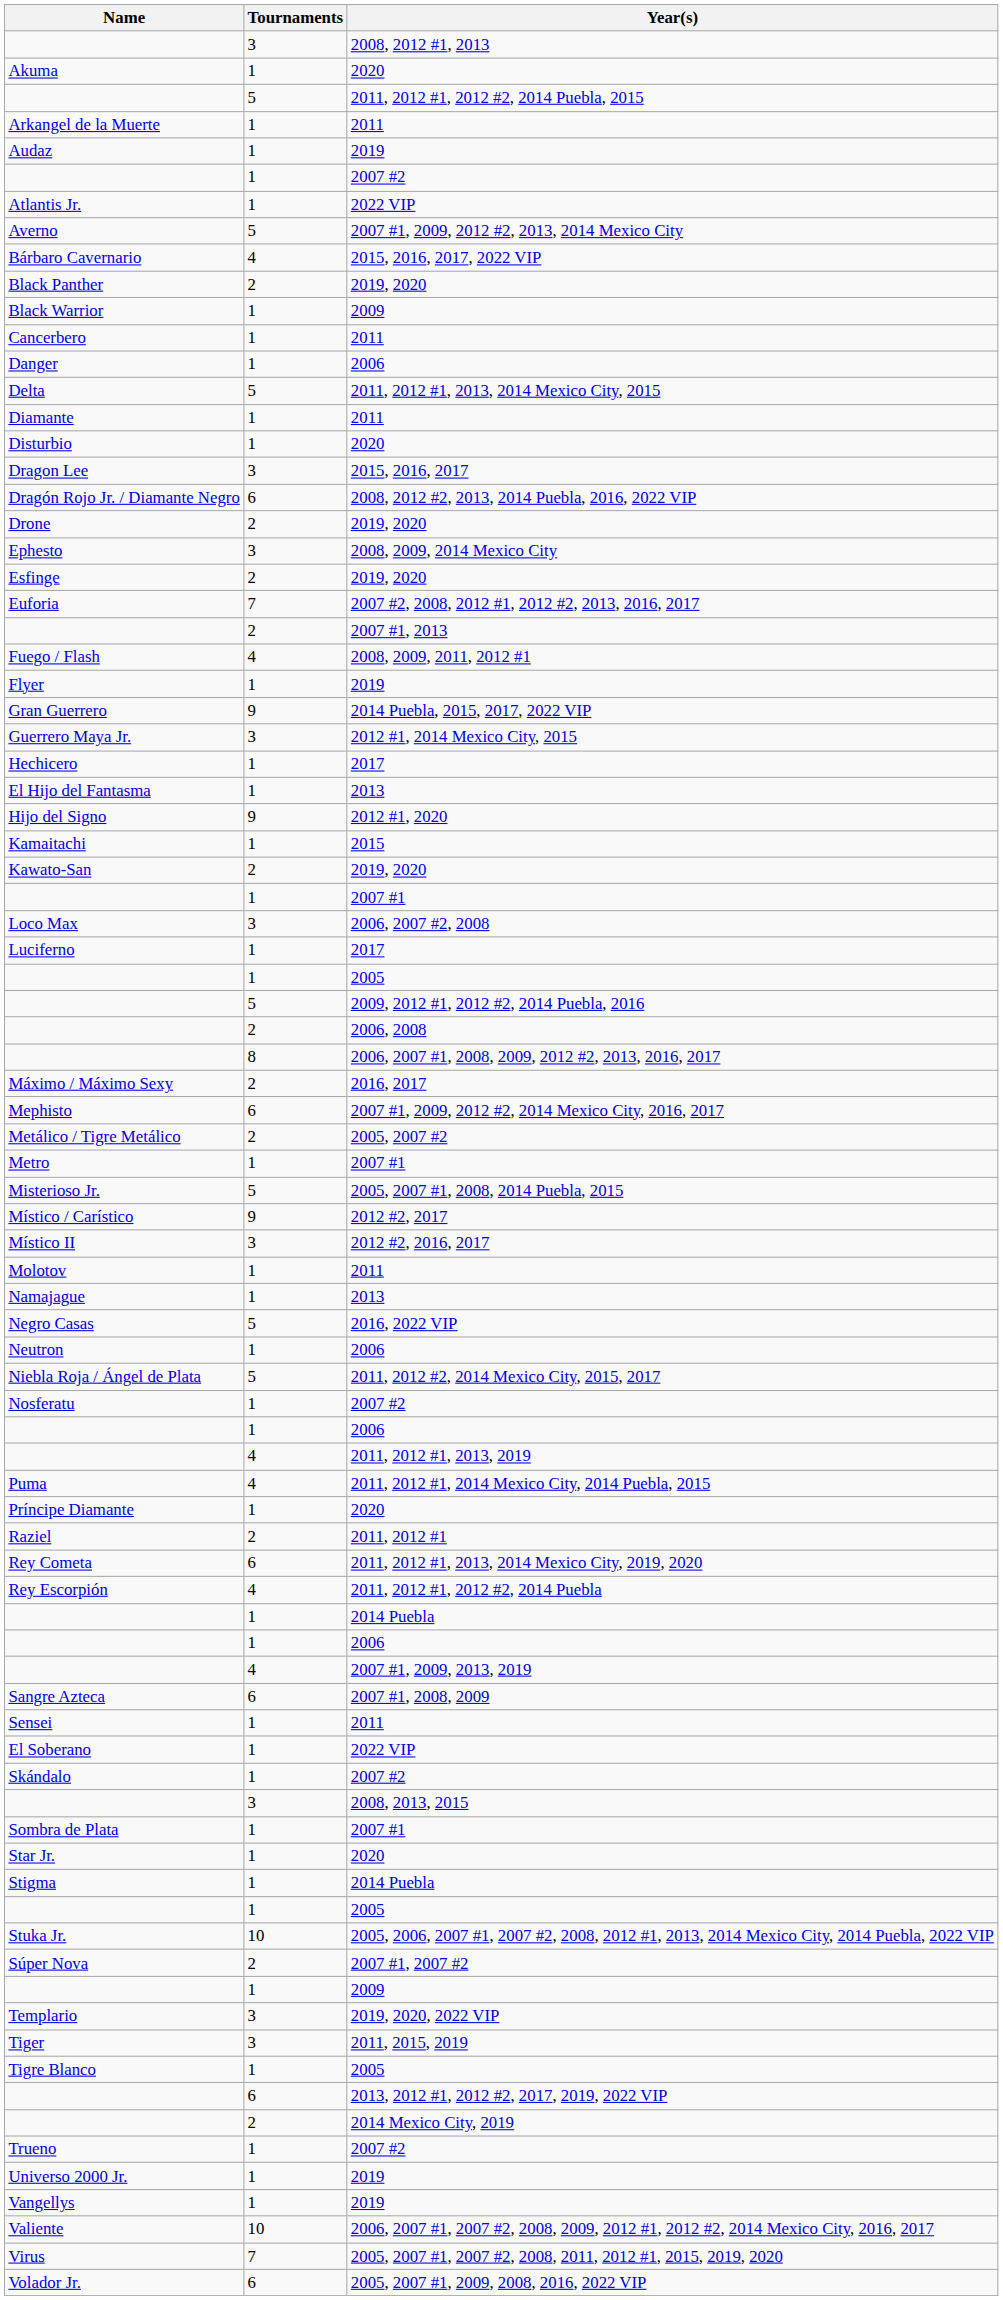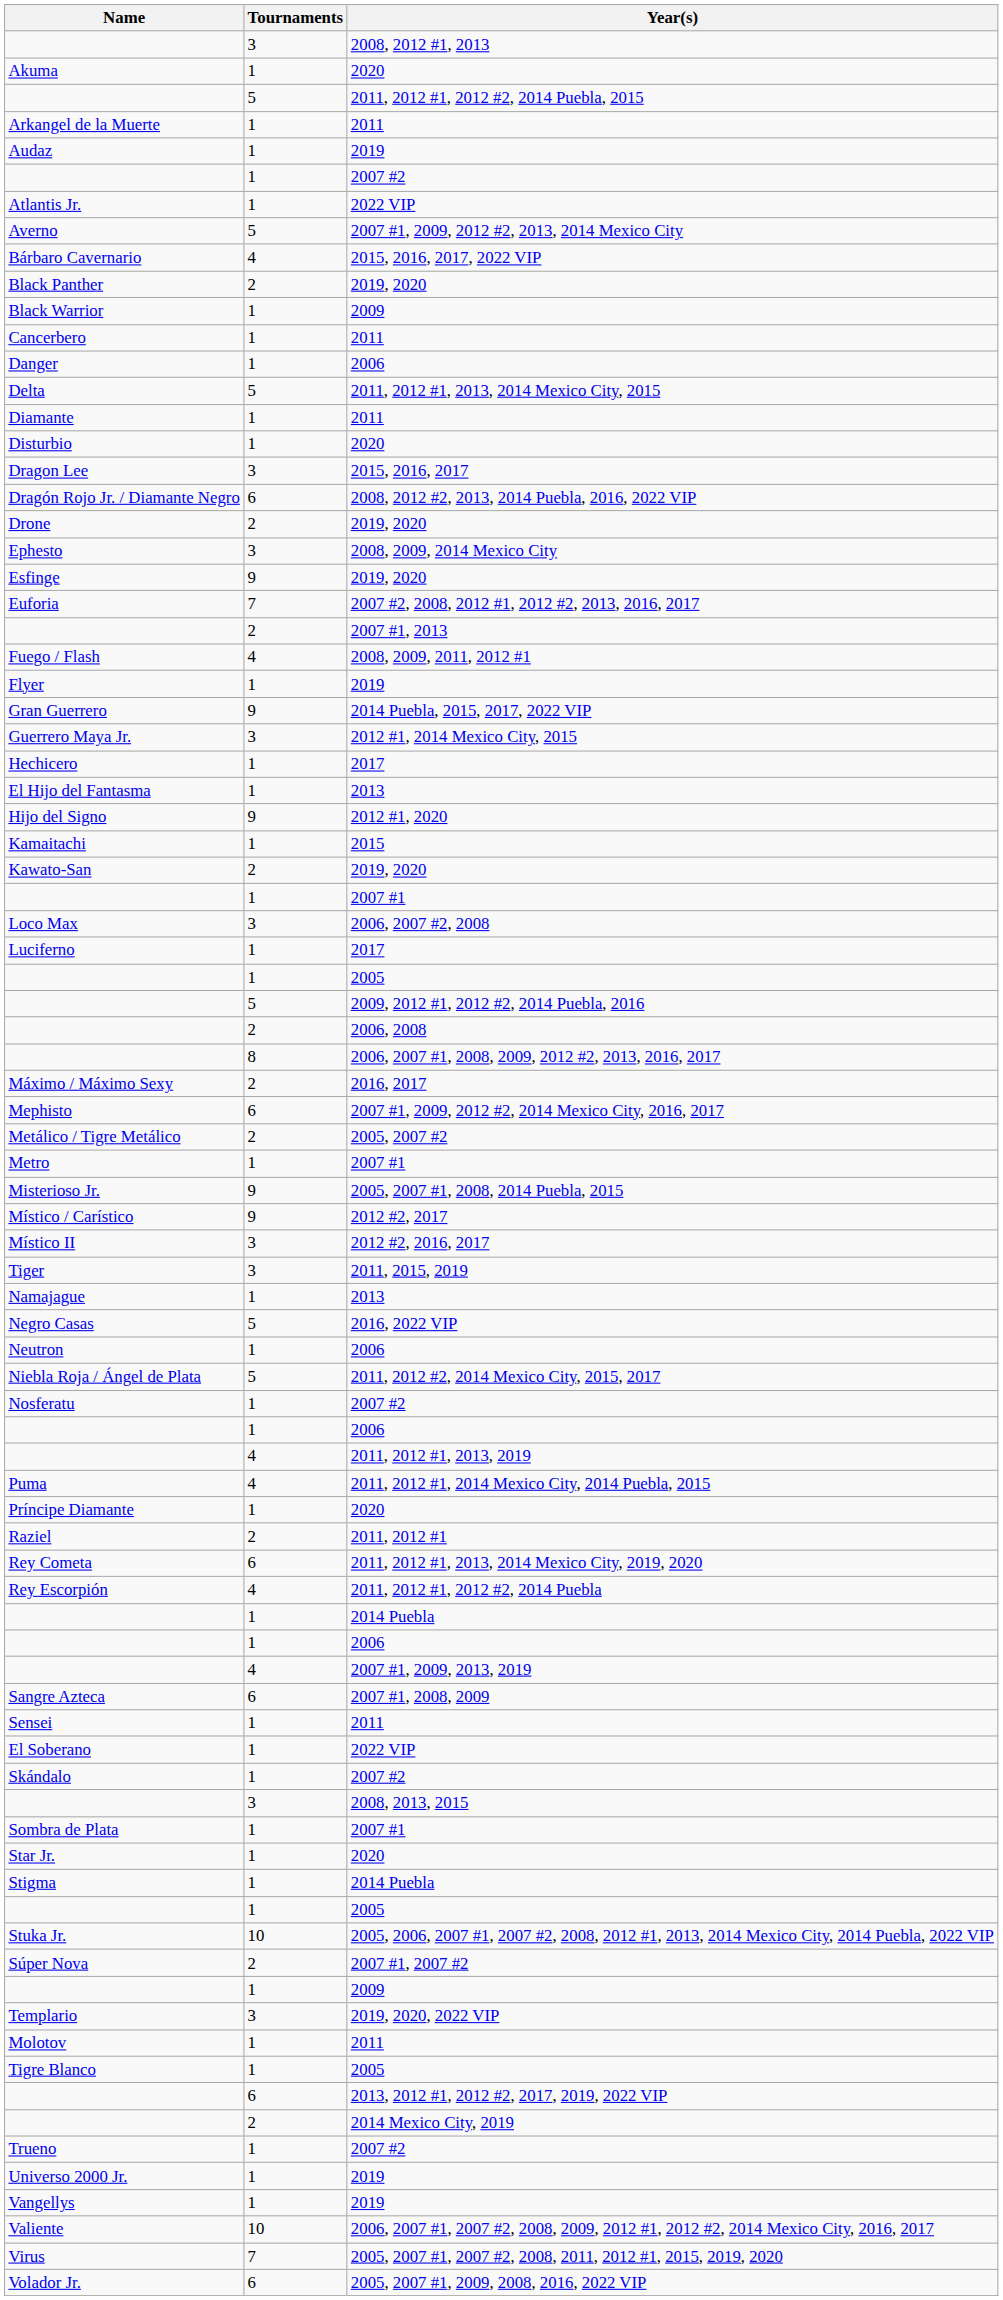 <table class="wikitable sortable">
 <tr>
 <th>Name</th>
 <th>Tournaments</th>
 <th>Year(s)</th>
 </tr>
 <tr>
 <td></td>
 <td>3</td>
 <td><a href='#'>2008</a>, <a href='#'>2012 #1</a>, <a href='#'>2013</a></td>
 </tr>
 <tr>
 <td><a href='#'>Akuma</a></td>
 <td>1</td>
 <td><a href='#'>2020</a></td>
 </tr>
 <tr>
 <td></td>
 <td>5</td>
 <td><a href='#'>2011</a>, <a href='#'>2012 #1</a>, <a href='#'>2012 #2</a>, <a href='#'>2014 Puebla</a>, <a href='#'>2015</a></td>
 </tr>
 <tr>
 <td><a href='#'>Arkangel de la Muerte</a></td>
 <td>1</td>
 <td><a href='#'>2011</a></td>
 </tr>
 <tr>
 <td><a href='#'>Audaz</a></td>
 <td>1</td>
 <td><a href='#'>2019</a></td>
 </tr>
 <tr>
 <td></td>
 <td>1</td>
 <td><a href='#'>2007 #2</a></td>
 </tr>
 <tr>
 <td><a href='#'>Atlantis Jr.</a></td>
 <td>1</td>
 <td><a href='#'>2022 VIP</a></td>
 </tr>
 <tr>
 <td><a href='#'>Averno</a></td>
 <td>5</td>
 <td><a href='#'>2007 #1</a>, <a href='#'>2009</a>, <a href='#'>2012 #2</a>, <a href='#'>2013</a>, <a href='#'>2014 Mexico City</a></td>
 </tr>
 <tr>
 <td><a href='#'>Bárbaro Cavernario</a></td>
 <td>4</td>
 <td><a href='#'>2015</a>, <a href='#'>2016</a>, <a href='#'>2017</a>, <a href='#'>2022 VIP</a></td>
 </tr>
 <tr>
 <td><a href='#'>Black Panther</a></td>
 <td>2</td>
 <td><a href='#'>2019</a>, <a href='#'>2020</a></td>
 </tr>
 <tr>
 <td><a href='#'>Black Warrior</a></td>
 <td>1</td>
 <td><a href='#'>2009</a></td>
 </tr>
 <tr>
 <td><a href='#'>Cancerbero</a></td>
 <td>1</td>
 <td><a href='#'>2011</a></td>
 </tr>
 <tr>
 <td><a href='#'>Danger</a></td>
 <td>1</td>
 <td><a href='#'>2006</a></td>
 </tr>
 <tr>
 <td><a href='#'>Delta</a></td>
 <td>5</td>
 <td><a href='#'>2011</a>, <a href='#'>2012 #1</a>, <a href='#'>2013</a>, <a href='#'>2014 Mexico City</a>, <a href='#'>2015</a></td>
 </tr>
 <tr>
 <td><a href='#'>Diamante</a></td>
 <td>1</td>
 <td><a href='#'>2011</a></td>
 </tr>
 <tr>
 <td><a href='#'>Disturbio</a></td>
 <td>1</td>
 <td><a href='#'>2020</a></td>
 </tr>
 <tr>
 <td><a href='#'>Dragon Lee</a></td>
 <td>3</td>
 <td><a href='#'>2015</a>, <a href='#'>2016</a>, <a href='#'>2017</a></td>
 </tr>
 <tr>
 <td><a href='#'>Dragón Rojo Jr. / Diamante Negro</a></td>
 <td>6</td>
 <td><a href='#'>2008</a>, <a href='#'>2012 #2</a>, <a href='#'>2013</a>, <a href='#'>2014 Puebla</a>, <a href='#'>2016</a>, <a href='#'>2022 VIP</a></td>
 </tr>
 <tr>
 <td><a href='#'>Drone</a></td>
 <td>2</td>
 <td><a href='#'>2019</a>, <a href='#'>2020</a></td>
 </tr>
 <tr>
 <td><a href='#'>Ephesto</a></td>
 <td>3</td>
 <td><a href='#'>2008</a>, <a href='#'>2009</a>, <a href='#'>2014 Mexico City</a></td>
 </tr>
 <tr>
 <td><a href='#'>Esfinge</a></td>
-<td>2</td>
+<td>9</td>
 <td><a href='#'>2019</a>, <a href='#'>2020</a></td>
 </tr>
 <tr>
 <td><a href='#'>Euforia</a></td>
 <td>7</td>
 <td><a href='#'>2007 #2</a>, <a href='#'>2008</a>, <a href='#'>2012 #1</a>, <a href='#'>2012 #2</a>, <a href='#'>2013</a>, <a href='#'>2016</a>, <a href='#'>2017</a></td>
 </tr>
 <tr>
 <td></td>
 <td>2</td>
 <td><a href='#'>2007 #1</a>, <a href='#'>2013</a></td>
 </tr>
 <tr>
 <td><a href='#'>Fuego / Flash</a></td>
 <td>4</td>
 <td><a href='#'>2008</a>, <a href='#'>2009</a>, <a href='#'>2011</a>, <a href='#'>2012 #1</a></td>
 </tr>
 <tr>
 <td><a href='#'>Flyer</a></td>
 <td>1</td>
 <td><a href='#'>2019</a></td>
 </tr>
 <tr>
 <td><a href='#'>Gran Guerrero</a></td>
 <td>9</td>
 <td><a href='#'>2014 Puebla</a>, <a href='#'>2015</a>, <a href='#'>2017</a>, <a href='#'>2022 VIP</a></td>
 </tr>
 <tr>
 <td><a href='#'>Guerrero Maya Jr.</a></td>
 <td>3</td>
 <td><a href='#'>2012 #1</a>, <a href='#'>2014 Mexico City</a>, <a href='#'>2015</a></td>
 </tr>
 <tr>
 <td><a href='#'>Hechicero</a></td>
 <td>1</td>
 <td><a href='#'>2017</a></td>
 </tr>
 <tr>
 <td {{sortname><a href='#'>El Hijo del Fantasma</a></td>
 <td>1</td>
 <td><a href='#'>2013</a></td>
 </tr>
 <tr>
 <td><a href='#'>Hijo del Signo</a></td>
 <td>9</td>
 <td><a href='#'>2012 #1</a>, <a href='#'>2020</a></td>
 </tr>
 <tr>
 <td><a href='#'>Kamaitachi</a></td>
 <td>1</td>
 <td><a href='#'>2015</a></td>
 </tr>
 <tr>
 <td><a href='#'>Kawato-San</a></td>
 <td>2</td>
 <td><a href='#'>2019</a>, <a href='#'>2020</a></td>
 </tr>
 <tr>
 <td></td>
 <td>1</td>
 <td><a href='#'>2007 #1</a></td>
 </tr>
 <tr>
 <td><a href='#'>Loco Max</a></td>
 <td>3</td>
 <td><a href='#'>2006</a>, <a href='#'>2007 #2</a>, <a href='#'>2008</a></td>
 </tr>
 <tr>
 <td><a href='#'>Luciferno</a></td>
 <td>1</td>
 <td><a href='#'>2017</a></td>
 </tr>
 <tr>
 <td></td>
 <td>1</td>
 <td><a href='#'>2005</a></td>
 </tr>
 <tr>
 <td></td>
 <td>5</td>
 <td><a href='#'>2009</a>, <a href='#'>2012 #1</a>, <a href='#'>2012 #2</a>, <a href='#'>2014 Puebla</a>, <a href='#'>2016</a></td>
 </tr>
 <tr>
 <td></td>
 <td>2</td>
 <td><a href='#'>2006</a>, <a href='#'>2008</a></td>
 </tr>
 <tr>
 <td></td>
 <td>8</td>
 <td><a href='#'>2006</a>, <a href='#'>2007 #1</a>, <a href='#'>2008</a>, <a href='#'>2009</a>, <a href='#'>2012 #2</a>, <a href='#'>2013</a>, <a href='#'>2016</a>, <a href='#'>2017</a></td>
 </tr>
 <tr>
 <td><a href='#'>Máximo / Máximo Sexy</a></td>
 <td>2</td>
 <td><a href='#'>2016</a>, <a href='#'>2017</a></td>
 </tr>
 <tr>
 <td><a href='#'>Mephisto</a></td>
 <td>6</td>
 <td><a href='#'>2007 #1</a>, <a href='#'>2009</a>, <a href='#'>2012 #2</a>, <a href='#'>2014 Mexico City</a>, <a href='#'>2016</a>, <a href='#'>2017</a></td>
 </tr>
 <tr>
 <td><a href='#'>Metálico / Tigre Metálico</a></td>
 <td>2</td>
 <td><a href='#'>2005</a>, <a href='#'>2007 #2</a></td>
 </tr>
 <tr>
 <td><a href='#'>Metro</a></td>
 <td>1</td>
 <td><a href='#'>2007 #1</a></td>
 </tr>
 <tr>
 <td><a href='#'>Misterioso Jr.</a></td>
-<td>5</td>
+<td>9</td>
 <td><a href='#'>2005</a>, <a href='#'>2007 #1</a>, <a href='#'>2008</a>, <a href='#'>2014 Puebla</a>, <a href='#'>2015</a></td>
 </tr>
 <tr>
 <td><a href='#'>Místico / Carístico</a></td>
 <td>9</td>
 <td><a href='#'>2012 #2</a>, <a href='#'>2017</a></td>
 </tr>
 <tr>
 <td><a href='#'>Místico II</a></td>
 <td>3</td>
 <td><a href='#'>2012 #2</a>, <a href='#'>2016</a>, <a href='#'>2017</a></td>
 </tr>
 <tr>
-<td><a href='#'>Molotov</a></td>
-<td>1</td>
-<td><a href='#'>2011</a></td>
+<td><a href='#'>Tiger</a></td>
+<td>3</td>
+<td><a href='#'>2011</a>, <a href='#'>2015</a>, <a href='#'>2019</a></td>
 </tr>
 <tr>
 <td><a href='#'>Namajague</a></td>
 <td>1</td>
 <td><a href='#'>2013</a></td>
 </tr>
 <tr>
 <td><a href='#'>Negro Casas</a></td>
 <td>5</td>
 <td><a href='#'>2016</a>, <a href='#'>2022 VIP</a></td>
 </tr>
 <tr>
 <td><a href='#'>Neutron</a></td>
 <td>1</td>
 <td><a href='#'>2006</a></td>
 </tr>
 <tr>
 <td><a href='#'>Niebla Roja / Ángel de Plata</a></td>
 <td>5</td>
 <td><a href='#'>2011</a>, <a href='#'>2012 #2</a>, <a href='#'>2014 Mexico City</a>, <a href='#'>2015</a>, <a href='#'>2017</a></td>
 </tr>
 <tr>
 <td><a href='#'>Nosferatu</a></td>
 <td>1</td>
 <td><a href='#'>2007 #2</a></td>
 </tr>
 <tr>
 <td></td>
 <td>1</td>
 <td><a href='#'>2006</a></td>
 </tr>
 <tr>
 <td></td>
 <td>4</td>
 <td><a href='#'>2011</a>, <a href='#'>2012 #1</a>, <a href='#'>2013</a>, <a href='#'>2019</a></td>
 </tr>
 <tr>
 <td><a href='#'>Puma</a></td>
 <td>4</td>
 <td><a href='#'>2011</a>, <a href='#'>2012 #1</a>, <a href='#'>2014 Mexico City</a>, <a href='#'>2014 Puebla</a>, <a href='#'>2015</a></td>
 </tr>
 <tr>
 <td><a href='#'>Príncipe Diamante</a></td>
 <td>1</td>
 <td><a href='#'>2020</a></td>
 </tr>
 <tr>
 <td><a href='#'>Raziel</a></td>
 <td>2</td>
 <td><a href='#'>2011</a>, <a href='#'>2012 #1</a></td>
 </tr>
 <tr>
 <td><a href='#'>Rey Cometa</a></td>
 <td>6</td>
 <td><a href='#'>2011</a>, <a href='#'>2012 #1</a>, <a href='#'>2013</a>, <a href='#'>2014 Mexico City</a>, <a href='#'>2019</a>, <a href='#'>2020</a></td>
 </tr>
 <tr>
 <td><a href='#'>Rey Escorpión</a></td>
 <td>4</td>
 <td><a href='#'>2011</a>, <a href='#'>2012 #1</a>, <a href='#'>2012 #2</a>, <a href='#'>2014 Puebla</a></td>
 </tr>
 <tr>
 <td></td>
 <td>1</td>
 <td><a href='#'>2014 Puebla</a></td>
 </tr>
 <tr>
 <td></td>
 <td>1</td>
 <td><a href='#'>2006</a></td>
 </tr>
 <tr>
 <td></td>
 <td>4</td>
 <td><a href='#'>2007 #1</a>, <a href='#'>2009</a>, <a href='#'>2013</a>, <a href='#'>2019</a></td>
 </tr>
 <tr>
 <td><a href='#'>Sangre Azteca</a></td>
 <td>6</td>
 <td><a href='#'>2007 #1</a>, <a href='#'>2008</a>, <a href='#'>2009</a></td>
 </tr>
 <tr>
 <td><a href='#'>Sensei</a></td>
 <td>1</td>
 <td><a href='#'>2011</a></td>
 </tr>
 <tr>
 <td><a href='#'>El Soberano</a></td>
 <td>1</td>
 <td><a href='#'>2022 VIP</a></td>
 </tr>
 <tr>
 <td><a href='#'>Skándalo</a></td>
 <td>1</td>
 <td><a href='#'>2007 #2</a></td>
 </tr>
 <tr>
 <td></td>
 <td>3</td>
 <td><a href='#'>2008</a>, <a href='#'>2013</a>, <a href='#'>2015</a></td>
 </tr>
 <tr>
 <td><a href='#'>Sombra de Plata</a></td>
 <td>1</td>
 <td><a href='#'>2007 #1</a></td>
 </tr>
 <tr>
 <td><a href='#'>Star Jr.</a></td>
 <td>1</td>
 <td><a href='#'>2020</a></td>
 </tr>
 <tr>
 <td><a href='#'>Stigma</a></td>
 <td>1</td>
 <td><a href='#'>2014 Puebla</a></td>
 </tr>
 <tr>
 <td></td>
 <td>1</td>
 <td><a href='#'>2005</a></td>
 </tr>
 <tr>
 <td><a href='#'>Stuka Jr.</a></td>
 <td>10</td>
 <td><a href='#'>2005</a>, <a href='#'>2006</a>, <a href='#'>2007 #1</a>, <a href='#'>2007 #2</a>, <a href='#'>2008</a>, <a href='#'>2012 #1</a>, <a href='#'>2013</a>, <a href='#'>2014 Mexico City</a>, <a href='#'>2014 Puebla</a>, <a href='#'>2022 VIP</a></td>
 </tr>
 <tr>
 <td><a href='#'>Súper Nova</a></td>
 <td>2</td>
 <td><a href='#'>2007 #1</a>, <a href='#'>2007 #2</a></td>
 </tr>
 <tr>
 <td></td>
 <td>1</td>
 <td><a href='#'>2009</a></td>
 </tr>
 <tr>
 <td><a href='#'>Templario</a></td>
 <td>3</td>
 <td><a href='#'>2019</a>, <a href='#'>2020</a>, <a href='#'>2022 VIP</a></td>
 </tr>
 <tr>
-<td><a href='#'>Tiger</a></td>
-<td>3</td>
-<td><a href='#'>2011</a>, <a href='#'>2015</a>, <a href='#'>2019</a></td>
+<td><a href='#'>Molotov</a></td>
+<td>1</td>
+<td><a href='#'>2011</a></td>
 </tr>
 <tr>
 <td><a href='#'>Tigre Blanco</a></td>
 <td>1</td>
 <td><a href='#'>2005</a></td>
 </tr>
 <tr>
 <td></td>
 <td>6</td>
 <td><a href='#'>2013</a>, <a href='#'>2012 #1</a>, <a href='#'>2012 #2</a>, <a href='#'>2017</a>, <a href='#'>2019</a>, <a href='#'>2022 VIP</a></td>
 </tr>
 <tr>
 <td></td>
 <td>2</td>
 <td><a href='#'>2014 Mexico City</a>, <a href='#'>2019</a></td>
 </tr>
 <tr>
 <td><a href='#'>Trueno</a></td>
 <td>1</td>
 <td><a href='#'>2007 #2</a></td>
 </tr>
 <tr>
 <td><a href='#'>Universo 2000 Jr.</a></td>
 <td>1</td>
 <td><a href='#'>2019</a></td>
 </tr>
 <tr>
 <td><a href='#'>Vangellys</a></td>
 <td>1</td>
 <td><a href='#'>2019</a></td>
 </tr>
 <tr>
 <td><a href='#'>Valiente</a></td>
 <td>10</td>
 <td><a href='#'>2006</a>, <a href='#'>2007 #1</a>, <a href='#'>2007 #2</a>, <a href='#'>2008</a>, <a href='#'>2009</a>, <a href='#'>2012 #1</a>, <a href='#'>2012 #2</a>, <a href='#'>2014 Mexico City</a>, <a href='#'>2016</a>, <a href='#'>2017</a></td>
 </tr>
 <tr>
 <td><a href='#'>Virus</a></td>
 <td>7</td>
 <td><a href='#'>2005</a>, <a href='#'>2007 #1</a>, <a href='#'>2007 #2</a>, <a href='#'>2008</a>, <a href='#'>2011</a>, <a href='#'>2012 #1</a>, <a href='#'>2015</a>, <a href='#'>2019</a>, <a href='#'>2020</a></td>
 </tr>
 <tr>
 <td><a href='#'>Volador Jr.</a></td>
 <td>6</td>
 <td><a href='#'>2005</a>, <a href='#'>2007 #1</a>, <a href='#'>2009</a>, <a href='#'>2008</a>, <a href='#'>2016</a>, <a href='#'>2022 VIP</a></td>
 </tr>
 </table>
